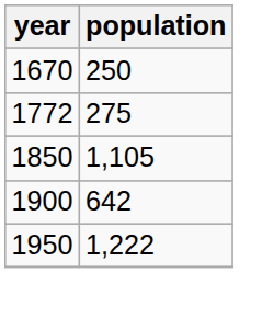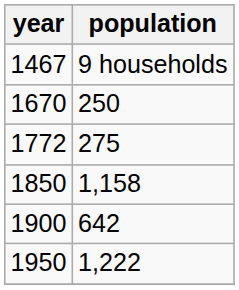 <table class="wikitable">
 <tr>
 <th>year</th>
 <th>population</th>
+</tr>
+<tr>
+<td>1467</td>
+<td>9 households</td>
 </tr>
 <tr>
 <td>1670</td>
 <td>250</td>
 </tr>
 <tr>
 <td>1772</td>
 <td>275</td>
 </tr>
 <tr>
 <td>1850</td>
-<td>1,105</td>
+<td>1,158</td>
 </tr>
 <tr>
 <td>1900</td>
 <td>642</td>
 </tr>
 <tr>
 <td>1950</td>
 <td>1,222</td>
 </tr>
 <tr>
 </tr>
 </table>
